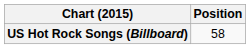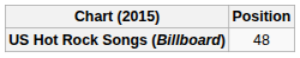 <table class="wikitable plainrowheaders" style="text-align:center">
 <tr>
 <th>Chart (2015)</th>
 <th>Position</th>
 </tr>
 <tr>
 <th scope="row">US Hot Rock Songs (<em>Billboard</em>)</th>
-<td>58</td>
+<td>48</td>
 </tr>
 </table>
